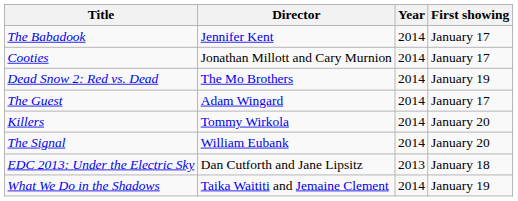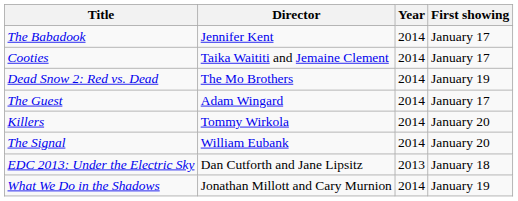 <table class="wikitable sortable">
 <tr>
 <th>Title</th>
 <th>Director</th>
 <th>Year</th>
 <th>First showing</th>
 </tr>
 <tr>
 <td><em><a href='#'>The Babadook</a></em></td>
 <td><a href='#'>Jennifer Kent</a></td>
 <td>2014</td>
 <td>January 17</td>
 </tr>
 <tr>
 <td><em><a href='#'>Cooties</a></em></td>
-<td>Jonathan Millott and Cary Murnion</td>
+<td><a href='#'>Taika Waititi</a> and <a href='#'>Jemaine Clement</a></td>
 <td>2014</td>
 <td>January 17</td>
 </tr>
 <tr>
 <td><em><a href='#'>Dead Snow 2: Red vs. Dead</a></em></td>
 <td><a href='#'>The Mo Brothers</a></td>
 <td>2014</td>
 <td>January 19</td>
 </tr>
 <tr>
 <td><em><a href='#'>The Guest</a></em></td>
 <td><a href='#'>Adam Wingard</a></td>
 <td>2014</td>
 <td>January 17</td>
 </tr>
 <tr>
 <td><em><a href='#'>Killers</a></em></td>
 <td><a href='#'>Tommy Wirkola</a></td>
 <td>2014</td>
 <td>January 20</td>
 </tr>
 <tr>
 <td><em><a href='#'>The Signal</a></em></td>
 <td><a href='#'>William Eubank</a></td>
 <td>2014</td>
 <td>January 20</td>
 </tr>
 <tr>
 <td><em><a href='#'>EDC 2013: Under the Electric Sky</a></em></td>
 <td>Dan Cutforth and Jane Lipsitz</td>
 <td>2013</td>
 <td>January 18</td>
 </tr>
 <tr>
 <td><em><a href='#'>What We Do in the Shadows</a></em></td>
-<td><a href='#'>Taika Waititi</a> and <a href='#'>Jemaine Clement</a></td>
+<td>Jonathan Millott and Cary Murnion</td>
 <td>2014</td>
 <td>January 19</td>
 </tr>
 </table>
